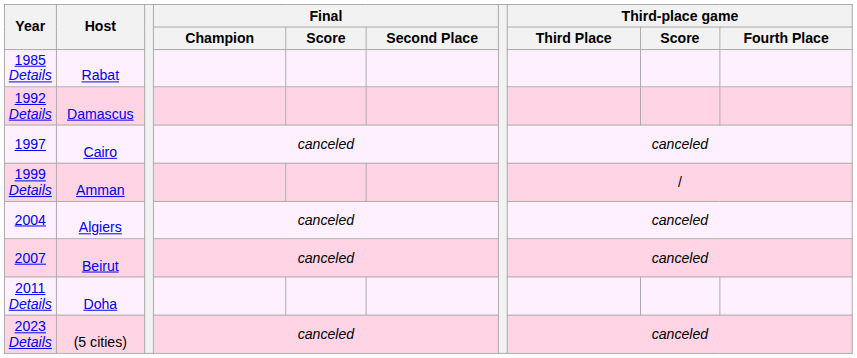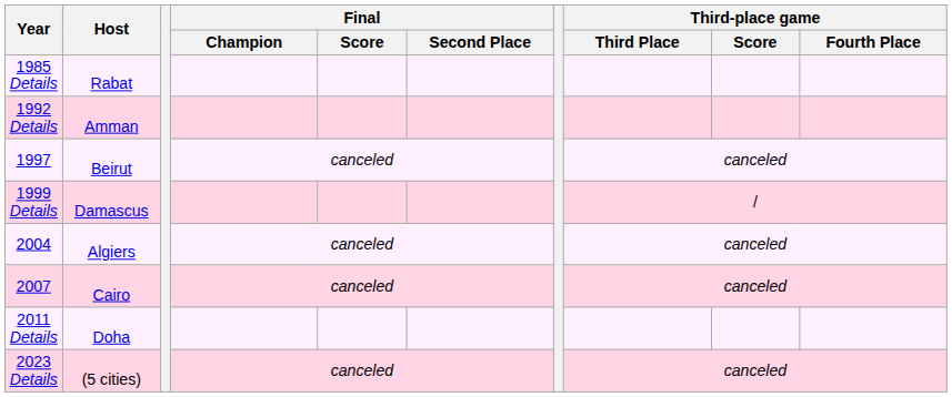 <table class="wikitable" style="font-size:90%; width: 98%; text-align: center;">
 <tr bgcolor=#C1D8FF>
 <th rowspan=2 width=5%>Year</th>
 <th rowspan=2 width=10%>Host</th>
 <th width=1% rowspan=10 bgcolor=ffffff></th>
 <th colspan=3>Final</th>
 <th width=1% rowspan=10 bgcolor=ffffff></th>
 <th colspan=3>Third-place game</th>
 </tr>
 <tr bgcolor=#EFEFEF>
 <th width=15%>Champion</th>
 <th width=9%>Score</th>
 <th width=15%>Second Place</th>
 <th width=15%>Third Place</th>
 <th width=9%>Score</th>
 <th width=15%>Fourth Place</th>
 </tr>
 <tr bgcolor=#fff0ff>
 <td><a href='#'>1985</a> <br> <em><a href='#'>Details</a></em></td>
 <td><br> <a href='#'>Rabat</a></td>
 <td><strong></strong></td>
 <td></td>
 <td></td>
 <td></td>
 <td></td>
 <td></td>
 </tr>
 <tr bgcolor=#FFD4E4>
 <td><a href='#'>1992</a> <br> <em><a href='#'>Details</a></em></td>
-<td><br> <a href='#'>Damascus</a></td>
+<td><br> <a href='#'>Amman</a></td>
 <td><strong></strong></td>
 <td></td>
 <td></td>
 <td></td>
 <td></td>
 <td></td>
 </tr>
 <tr bgcolor=#fff0ff>
 <td><a href='#'>1997</a></td>
-<td><br> <a href='#'>Cairo</a></td>
+<td><br> <a href='#'>Beirut</a></td>
 <td colspan=3><em>canceled</em></td>
 <td colspan=3><em>canceled</em></td>
 </tr>
 <tr bgcolor=#FFD4E4>
 <td><a href='#'>1999</a> <br> <em><a href='#'>Details</a></em></td>
-<td><br> <a href='#'>Amman</a></td>
+<td><br> <a href='#'>Damascus</a></td>
 <td><strong></strong></td>
 <td></td>
 <td></td>
 <td colspan=3> / <br></td>
 </tr>
 <tr bgcolor=#fff0ff>
 <td><a href='#'>2004</a></td>
 <td><br> <a href='#'>Algiers</a></td>
 <td colspan=3><em>canceled</em></td>
 <td colspan=3><em>canceled</em></td>
 </tr>
 <tr bgcolor=#FFD4E4>
 <td><a href='#'>2007</a></td>
-<td><br> <a href='#'>Beirut</a></td>
+<td><br> <a href='#'>Cairo</a></td>
 <td colspan=3><em>canceled</em></td>
 <td colspan=3><em>canceled</em></td>
 </tr>
 <tr bgcolor=#fff0ff>
 <td><a href='#'>2011</a> <br> <em><a href='#'>Details</a></em></td>
 <td><br> <a href='#'>Doha</a></td>
 <td><strong></strong></td>
 <td></td>
 <td></td>
 <td></td>
 <td></td>
 <td></td>
 </tr>
 <tr bgcolor=#FFD4E4>
 <td><a href='#'>2023</a> <br> <em><a href='#'>Details</a></em></td>
 <td><br>(5 cities)</td>
 <td colspan=3><em>canceled</em></td>
 <td colspan=3><em>canceled</em></td>
 </tr>
 </table>
